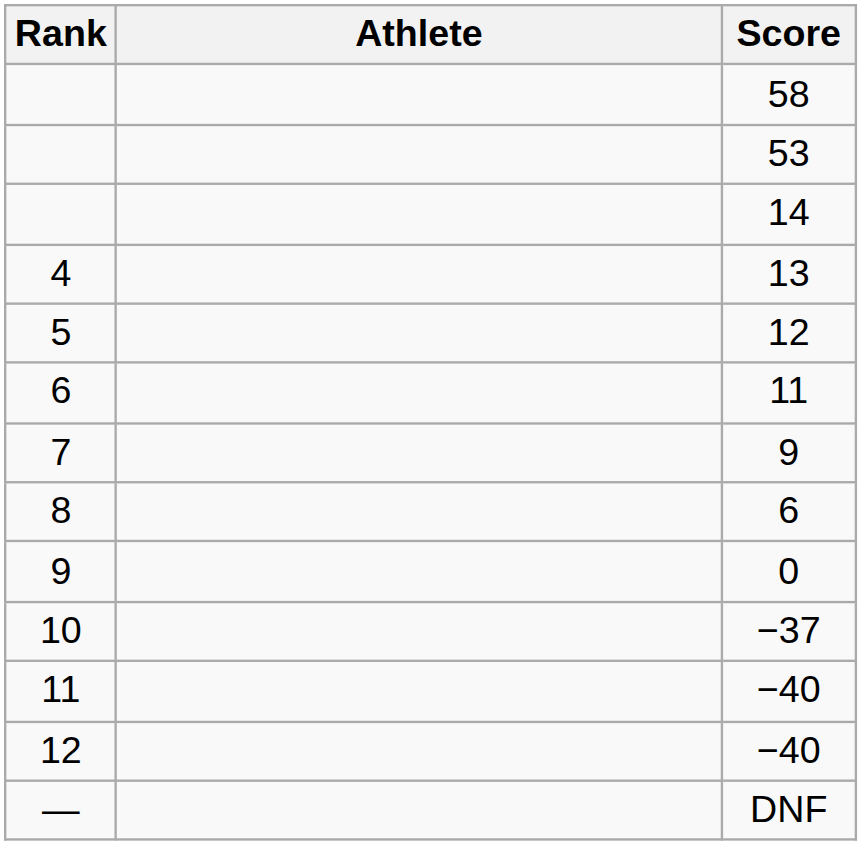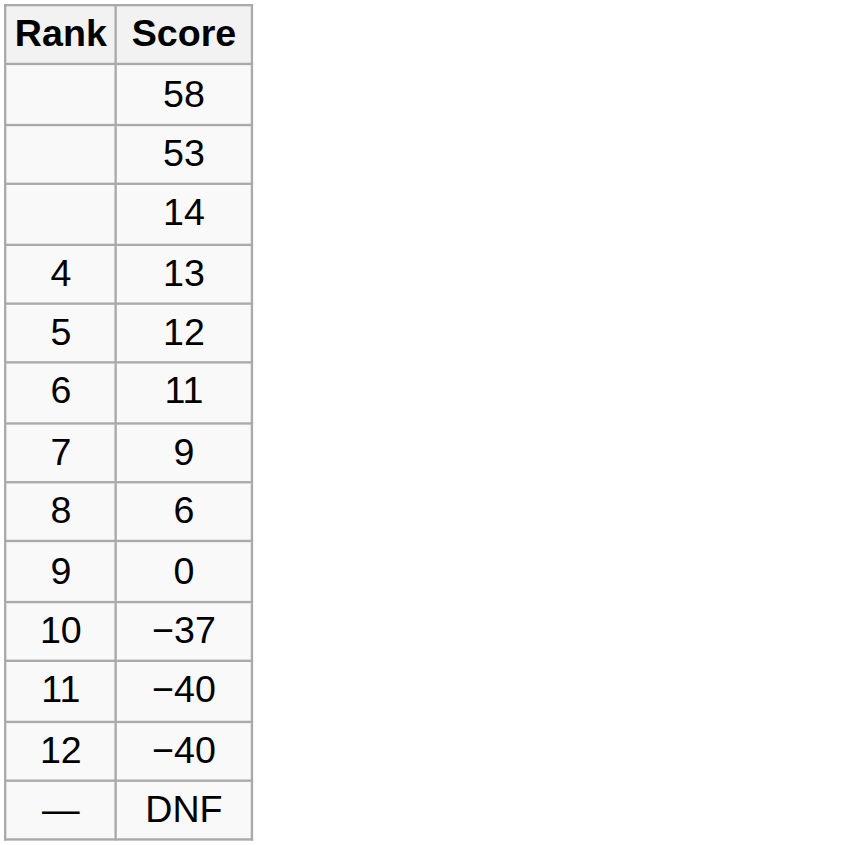 <table class=wikitable style="text-align:center">
 <tr>
 <th width=40>Rank</th>
-<th width=250>Athlete</th>
 <th width=50>Score</th>
 </tr>
 <tr>
 <td></td>
-<td align="left"></td>
 <td>58</td>
 </tr>
 <tr>
 <td></td>
-<td align="left"></td>
 <td>53</td>
 </tr>
 <tr>
 <td></td>
-<td align="left"></td>
 <td>14</td>
 </tr>
 <tr>
 <td>4</td>
-<td align="left"></td>
 <td>13</td>
 </tr>
 <tr>
 <td>5</td>
-<td align="left"></td>
 <td>12</td>
 </tr>
 <tr>
 <td>6</td>
-<td align="left"></td>
 <td>11</td>
 </tr>
 <tr>
 <td>7</td>
-<td align="left"></td>
 <td>9</td>
 </tr>
 <tr>
 <td>8</td>
-<td align="left"></td>
 <td>6</td>
 </tr>
 <tr>
 <td>9</td>
-<td align="left"></td>
 <td>0</td>
 </tr>
 <tr>
 <td>10</td>
-<td align="left"></td>
 <td>−37</td>
 </tr>
 <tr>
 <td>11</td>
-<td align="left"></td>
 <td>−40</td>
 </tr>
 <tr>
 <td>12</td>
-<td align="left"></td>
 <td>−40</td>
 </tr>
 <tr>
 <td>—</td>
-<td align="left"></td>
 <td>DNF</td>
 </tr>
 </table>
